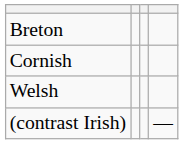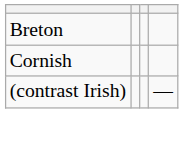 <table class="wikitable" style="margin-left: 1.6em">
 <tr>
 <th></th>
 <th></th>
 <th></th>
 <th></th>
 </tr>
 <tr>
 <td>Breton</td>
 <td></td>
 <td></td>
 <td></td>
 </tr>
 <tr>
 <td>Cornish</td>
 <td></td>
 <td></td>
 <td></td>
 </tr>
 <tr>
-<td>Welsh</td>
-<td></td>
-<td></td>
-<td></td>
-</tr>
-<tr>
 <td>(contrast Irish)</td>
 <td></td>
 <td></td>
 <td>—</td>
 </tr>
 </table>
